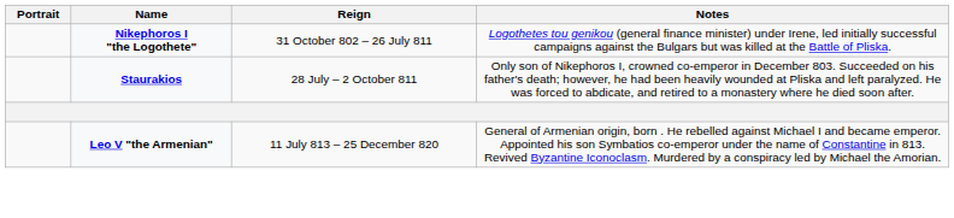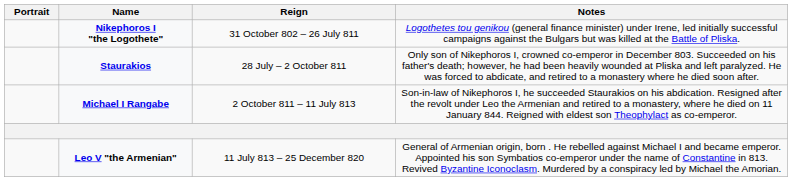 <table class="wikitable plainrowheaders" style="width:100%; text-align:center">
 <tr>
 <th scope=col width="7%">Portrait</th>
 <th scope=col width="17%">Name</th>
 <th scope=col width="26%">Reign</th>
 <th scope=col width="50%">Notes</th>
 </tr>
 <tr>
 <td></td>
 <th scope=row style="text-align:center; background:#F8F9FA"><strong><a href='#'>Nikephoros I</a></strong><br>"the Logothete"<br></th>
 <td>31 October 802 – 26 July 811<br></td>
 <td><em><a href='#'>Logothetes tou genikou</a></em> (general finance minister) under Irene, led initially successful campaigns against the Bulgars but was killed at the <a href='#'>Battle of Pliska</a>.</td>
 </tr>
 <tr>
 <td></td>
 <th scope=row style="text-align:center; background:#F8F9FA"><strong><a href='#'>Staurakios</a></strong><br></th>
 <td>28 July – 2 October 811<br></td>
 <td>Only son of Nikephoros I, crowned co-emperor in December 803. Succeeded on his father's death; however, he had been heavily wounded at Pliska and left paralyzed. He was forced to abdicate, and retired to a monastery where he died soon after.</td>
 </tr>
 <tr>
+<td></td>
+<th scope=row style="text-align:center; background:#F8F9FA"><a href='#'><strong>Michael I</strong> Rangabe</a><br></th>
+<td>2 October 811 – 11 July 813<br></td>
+<td>Son-in-law of Nikephoros I, he succeeded Staurakios on his abdication. Resigned after the revolt under Leo the Armenian and retired to a monastery, where he died on 11 January 844. Reigned with eldest son <a href='#'>Theophylact</a> as co-emperor.</td>
+</tr>
+<tr>
 <th colspan=4> </th>
 </tr>
 <tr>
 <td></td>
 <th scope=row style="text-align:center; background:#F8F9FA"><strong><a href='#'>Leo V</a></strong> "the Armenian"<br></th>
 <td>11 July 813 – 25 December 820<br></td>
 <td>General of Armenian origin, born . He rebelled against Michael I and became emperor. Appointed his son Symbatios co-emperor under the name of <a href='#'>Constantine</a> in 813. Revived <a href='#'>Byzantine Iconoclasm</a>. Murdered by a conspiracy led by Michael the Amorian.</td>
 </tr>
 </table>
